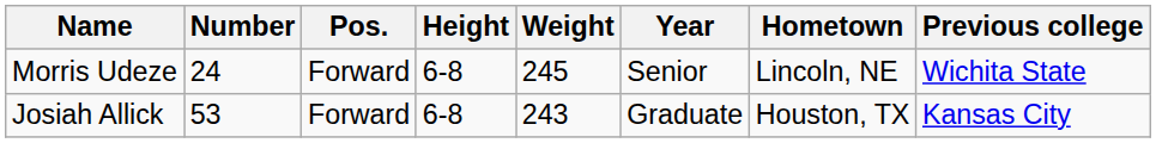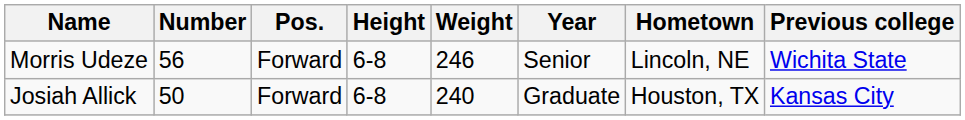 <table class="wikitable sortable" border="1">
 <tr>
 <th>Name</th>
 <th>Number</th>
 <th>Pos.</th>
 <th>Height</th>
 <th>Weight</th>
 <th>Year</th>
 <th>Hometown</th>
 <th class="unsortable">Previous college</th>
 </tr>
 <tr>
 <td>Morris Udeze</td>
-<td>24</td>
+<td>56</td>
 <td>Forward</td>
 <td>6-8</td>
-<td>245</td>
+<td>246</td>
 <td>Senior</td>
 <td>Lincoln, NE</td>
 <td><a href='#'>Wichita State</a></td>
 </tr>
 <tr>
 <td>Josiah Allick</td>
-<td>53</td>
+<td>50</td>
 <td>Forward</td>
 <td>6-8</td>
-<td>243</td>
+<td>240</td>
 <td>Graduate</td>
 <td>Houston, TX</td>
 <td><a href='#'>Kansas City</a></td>
 </tr>
 </table>
